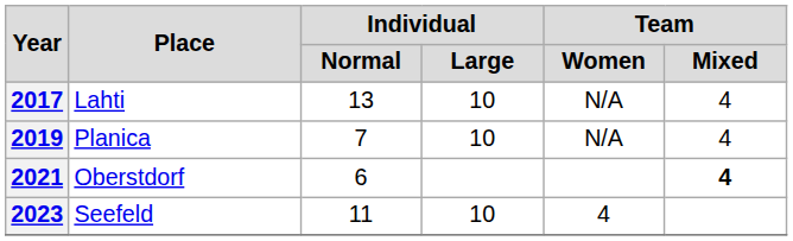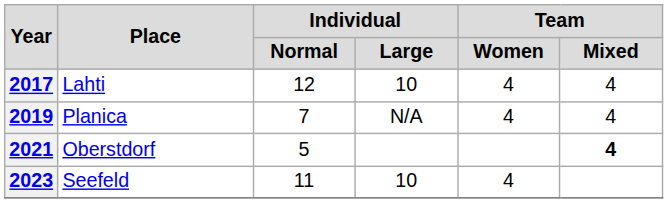 <table class="wikitable plainrowheaders" style="background:#fff; font-size:86%; line-height:16px; border:gray solid 1px; border-collapse:collapse;">
 <tr style="background:#ccc; text-align:center;">
 <th scope="col" rowspan="2" style="background:#dcdcdc; width:25px;">Year</th>
 <th scope="col" rowspan="2" style="background:#dcdcdc; width:130px;">Place</th>
 <th scope="col" colspan="2" style="background:#dcdcdc; width:130px;">Individual</th>
 <th scope="col" colspan="2" style="background:#dcdcdc; width:130px;">Team</th>
 </tr>
 <tr>
 <th scope="col" style="background:#dcdcdc; width:65px;">Normal</th>
 <th scope="col" style="background:#dcdcdc; width:65px;">Large</th>
 <th scope="col" style="background:#dcdcdc; width:65px;">Women</th>
 <th scope="col" style="background:#dcdcdc; width:65px;">Mixed</th>
 </tr>
 <tr>
 <th scope=row align=center><a href='#'>2017</a></th>
 <td> <a href='#'>Lahti</a></td>
-<td align=center>13</td>
+<td align=center>12</td>
 <td align=center>10</td>
-<td align=center>N/A</td>
+<td align=center>4</td>
 <td align=center>4</td>
 </tr>
 <tr>
 <th scope=row align=center><a href='#'>2019</a></th>
 <td> <a href='#'>Planica</a></td>
 <td align=center>7</td>
-<td align=center>10</td>
 <td align=center>N/A</td>
+<td align=center>4</td>
 <td align=center>4</td>
 </tr>
 <tr>
 <th scope=row align=center><a href='#'>2021</a></th>
 <td> <a href='#'>Oberstdorf</a></td>
-<td align=center>6</td>
+<td align=center>5</td>
 <td align=center></td>
 <td align=center></td>
 <td align=center><strong>4</strong></td>
 </tr>
 <tr>
 <th scope=row align=center><a href='#'>2023</a></th>
 <td> <a href='#'>Seefeld</a></td>
 <td align=center>11</td>
 <td align=center>10</td>
 <td align=center>4</td>
 <td align=center></td>
 </tr>
 <tr>
 </tr>
 </table>
